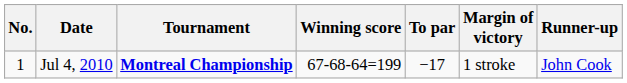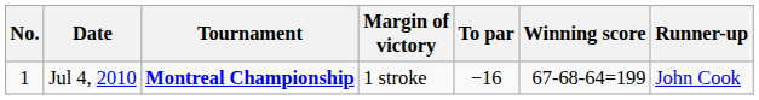 <table class="wikitable" style="font-size:95%;">
 <tr>
 <th>No.</th>
 <th>Date</th>
 <th>Tournament</th>
+<th>Margin of<br>victory</th>
+<th>To par</th>
 <th>Winning score</th>
-<th>To par</th>
-<th>Margin of<br>victory</th>
 <th>Runner-up</th>
 </tr>
 <tr>
 <td align=center>1</td>
 <td align=right>Jul 4, <a href='#'>2010</a></td>
 <td><strong><a href='#'>Montreal Championship</a></strong></td>
+<td>1 stroke</td>
+<td align=center>−16</td>
 <td align=right>67-68-64=199</td>
-<td align=center>−17</td>
-<td>1 stroke</td>
 <td> <a href='#'>John Cook</a></td>
 </tr>
 </table>
